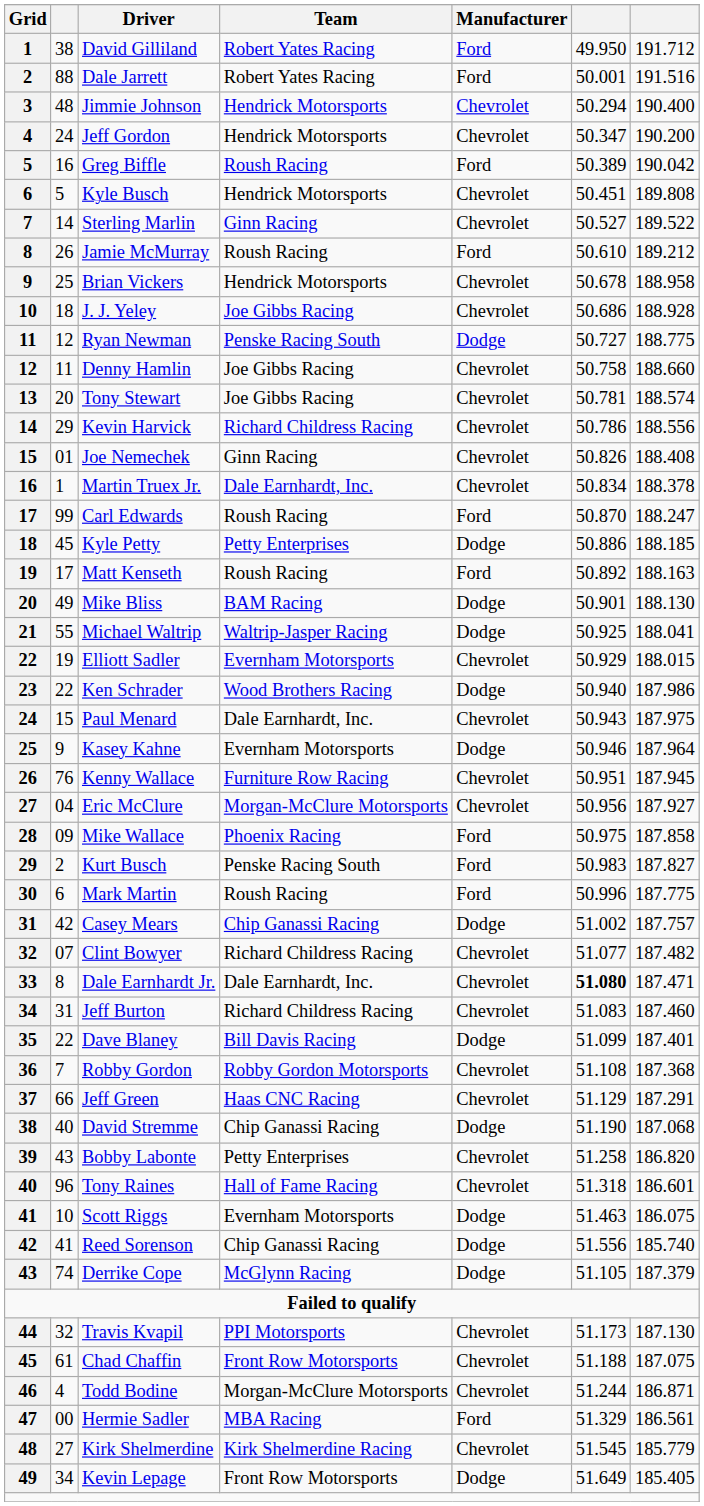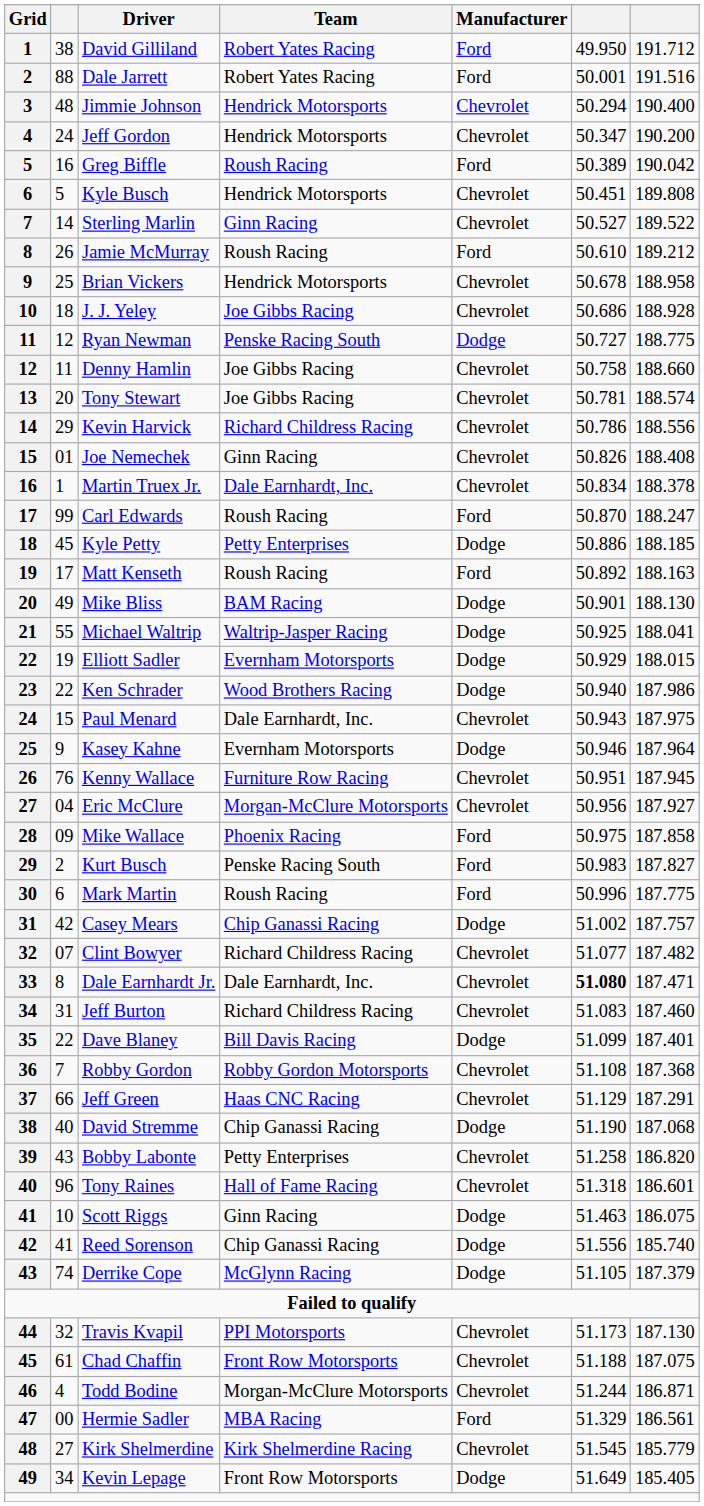 <table class="wikitable">
 <tr>
 </tr>
 <tr>
 <th scope="col">Grid</th>
 <th scope="col"></th>
 <th scope="col">Driver</th>
 <th scope="col">Team</th>
 <th scope="col">Manufacturer</th>
 <th scope="col"></th>
 <th scope="col"></th>
 </tr>
 <tr>
 <th scope="row">1</th>
 <td>38</td>
 <td><a href='#'>David Gilliland</a></td>
 <td><a href='#'>Robert Yates Racing</a></td>
 <td><a href='#'>Ford</a></td>
 <td>49.950</td>
 <td>191.712</td>
 </tr>
 <tr>
 <th scope="row">2</th>
 <td>88</td>
 <td><a href='#'>Dale Jarrett</a></td>
 <td>Robert Yates Racing</td>
 <td>Ford</td>
 <td>50.001</td>
 <td>191.516</td>
 </tr>
 <tr>
 <th scope="row">3</th>
 <td>48</td>
 <td><a href='#'>Jimmie Johnson</a></td>
 <td><a href='#'>Hendrick Motorsports</a></td>
 <td><a href='#'>Chevrolet</a></td>
 <td>50.294</td>
 <td>190.400</td>
 </tr>
 <tr>
 <th scope="row">4</th>
 <td>24</td>
 <td><a href='#'>Jeff Gordon</a></td>
 <td>Hendrick Motorsports</td>
 <td>Chevrolet</td>
 <td>50.347</td>
 <td>190.200</td>
 </tr>
 <tr>
 <th scope="row">5</th>
 <td>16</td>
 <td><a href='#'>Greg Biffle</a></td>
 <td><a href='#'>Roush Racing</a></td>
 <td>Ford</td>
 <td>50.389</td>
 <td>190.042</td>
 </tr>
 <tr>
 <th scope="row">6</th>
 <td>5</td>
 <td><a href='#'>Kyle Busch</a></td>
 <td>Hendrick Motorsports</td>
 <td>Chevrolet</td>
 <td>50.451</td>
 <td>189.808</td>
 </tr>
 <tr>
 <th scope="row">7</th>
 <td>14</td>
 <td><a href='#'>Sterling Marlin</a></td>
 <td><a href='#'>Ginn Racing</a></td>
 <td>Chevrolet</td>
 <td>50.527</td>
 <td>189.522</td>
 </tr>
 <tr>
 <th scope="row">8</th>
 <td>26</td>
 <td><a href='#'>Jamie McMurray</a></td>
 <td>Roush Racing</td>
 <td>Ford</td>
 <td>50.610</td>
 <td>189.212</td>
 </tr>
 <tr>
 <th scope="row">9</th>
 <td>25</td>
 <td><a href='#'>Brian Vickers</a></td>
 <td>Hendrick Motorsports</td>
 <td>Chevrolet</td>
 <td>50.678</td>
 <td>188.958</td>
 </tr>
 <tr>
 <th scope="row">10</th>
 <td>18</td>
 <td><a href='#'>J. J. Yeley</a></td>
 <td><a href='#'>Joe Gibbs Racing</a></td>
 <td>Chevrolet</td>
 <td>50.686</td>
 <td>188.928</td>
 </tr>
 <tr>
 <th scope="row">11</th>
 <td>12</td>
 <td><a href='#'>Ryan Newman</a></td>
 <td><a href='#'>Penske Racing South</a></td>
 <td><a href='#'>Dodge</a></td>
 <td>50.727</td>
 <td>188.775</td>
 </tr>
 <tr>
 <th scope="row">12</th>
 <td>11</td>
 <td><a href='#'>Denny Hamlin</a></td>
 <td>Joe Gibbs Racing</td>
 <td>Chevrolet</td>
 <td>50.758</td>
 <td>188.660</td>
 </tr>
 <tr>
 <th scope="row">13</th>
 <td>20</td>
 <td><a href='#'>Tony Stewart</a></td>
 <td>Joe Gibbs Racing</td>
 <td>Chevrolet</td>
 <td>50.781</td>
 <td>188.574</td>
 </tr>
 <tr>
 <th scope="row">14</th>
 <td>29</td>
 <td><a href='#'>Kevin Harvick</a></td>
 <td><a href='#'>Richard Childress Racing</a></td>
 <td>Chevrolet</td>
 <td>50.786</td>
 <td>188.556</td>
 </tr>
 <tr>
 <th scope="row">15</th>
 <td>01</td>
 <td><a href='#'>Joe Nemechek</a></td>
 <td>Ginn Racing</td>
 <td>Chevrolet</td>
 <td>50.826</td>
 <td>188.408</td>
 </tr>
 <tr>
 <th scope="row">16</th>
 <td>1</td>
 <td><a href='#'>Martin Truex Jr.</a></td>
 <td><a href='#'>Dale Earnhardt, Inc.</a></td>
 <td>Chevrolet</td>
 <td>50.834</td>
 <td>188.378</td>
 </tr>
 <tr>
 <th scope="row">17</th>
 <td>99</td>
 <td><a href='#'>Carl Edwards</a></td>
 <td>Roush Racing</td>
 <td>Ford</td>
 <td>50.870</td>
 <td>188.247</td>
 </tr>
 <tr>
 <th scope="row">18</th>
 <td>45</td>
 <td><a href='#'>Kyle Petty</a></td>
 <td><a href='#'>Petty Enterprises</a></td>
 <td>Dodge</td>
 <td>50.886</td>
 <td>188.185</td>
 </tr>
 <tr>
 <th scope="row">19</th>
 <td>17</td>
 <td><a href='#'>Matt Kenseth</a></td>
 <td>Roush Racing</td>
 <td>Ford</td>
 <td>50.892</td>
 <td>188.163</td>
 </tr>
 <tr>
 <th scope="row">20</th>
 <td>49</td>
 <td><a href='#'>Mike Bliss</a></td>
 <td><a href='#'>BAM Racing</a></td>
 <td>Dodge</td>
 <td>50.901</td>
 <td>188.130</td>
 </tr>
 <tr>
 <th scope="row">21</th>
 <td>55</td>
 <td><a href='#'>Michael Waltrip</a></td>
 <td><a href='#'>Waltrip-Jasper Racing</a></td>
 <td>Dodge</td>
 <td>50.925</td>
 <td>188.041</td>
 </tr>
 <tr>
 <th scope="row">22</th>
 <td>19</td>
 <td><a href='#'>Elliott Sadler</a></td>
 <td><a href='#'>Evernham Motorsports</a></td>
-<td>Chevrolet</td>
+<td>Dodge</td>
 <td>50.929</td>
 <td>188.015</td>
 </tr>
 <tr>
 <th scope="row">23</th>
 <td>22</td>
 <td><a href='#'>Ken Schrader</a></td>
 <td><a href='#'>Wood Brothers Racing</a></td>
 <td>Dodge</td>
 <td>50.940</td>
 <td>187.986</td>
 </tr>
 <tr>
 <th scope="row">24</th>
 <td>15</td>
 <td><a href='#'>Paul Menard</a></td>
 <td>Dale Earnhardt, Inc.</td>
 <td>Chevrolet</td>
 <td>50.943</td>
 <td>187.975</td>
 </tr>
 <tr>
 <th scope="row">25</th>
 <td>9</td>
 <td><a href='#'>Kasey Kahne</a></td>
 <td>Evernham Motorsports</td>
 <td>Dodge</td>
 <td>50.946</td>
 <td>187.964</td>
 </tr>
 <tr>
 <th scope="row">26</th>
 <td>76</td>
 <td><a href='#'>Kenny Wallace</a></td>
 <td><a href='#'>Furniture Row Racing</a></td>
 <td>Chevrolet</td>
 <td>50.951</td>
 <td>187.945</td>
 </tr>
 <tr>
 <th scope="row">27</th>
 <td>04</td>
 <td><a href='#'>Eric McClure</a></td>
 <td><a href='#'>Morgan-McClure Motorsports</a></td>
 <td>Chevrolet</td>
 <td>50.956</td>
 <td>187.927</td>
 </tr>
 <tr>
 <th scope="row">28</th>
 <td>09</td>
 <td><a href='#'>Mike Wallace</a></td>
 <td><a href='#'>Phoenix Racing</a></td>
 <td>Ford</td>
 <td>50.975</td>
 <td>187.858</td>
 </tr>
 <tr>
 <th scope="row">29</th>
 <td>2</td>
 <td><a href='#'>Kurt Busch</a></td>
 <td>Penske Racing South</td>
 <td>Ford</td>
 <td>50.983</td>
 <td>187.827</td>
 </tr>
 <tr>
 <th scope="row">30</th>
 <td>6</td>
 <td><a href='#'>Mark Martin</a></td>
 <td>Roush Racing</td>
 <td>Ford</td>
 <td>50.996</td>
 <td>187.775</td>
 </tr>
 <tr>
 <th scope="row">31</th>
 <td>42</td>
 <td><a href='#'>Casey Mears</a></td>
 <td><a href='#'>Chip Ganassi Racing</a></td>
 <td>Dodge</td>
 <td>51.002</td>
 <td>187.757</td>
 </tr>
 <tr>
 <th scope="row">32</th>
 <td>07</td>
 <td><a href='#'>Clint Bowyer</a></td>
 <td>Richard Childress Racing</td>
 <td>Chevrolet</td>
 <td>51.077</td>
 <td>187.482</td>
 </tr>
 <tr>
 <th scope="row">33</th>
 <td>8</td>
 <td><a href='#'>Dale Earnhardt Jr.</a></td>
 <td>Dale Earnhardt, Inc.</td>
 <td>Chevrolet</td>
 <td><strong>51.080</strong></td>
 <td>187.471</td>
 </tr>
 <tr>
 <th scope="row">34</th>
 <td>31</td>
 <td><a href='#'>Jeff Burton</a></td>
 <td>Richard Childress Racing</td>
 <td>Chevrolet</td>
 <td>51.083</td>
 <td>187.460</td>
 </tr>
 <tr>
 <th scope="row">35</th>
 <td>22</td>
 <td><a href='#'>Dave Blaney</a></td>
 <td><a href='#'>Bill Davis Racing</a></td>
 <td>Dodge</td>
 <td>51.099</td>
 <td>187.401</td>
 </tr>
 <tr>
 <th scope="row">36</th>
 <td>7</td>
 <td><a href='#'>Robby Gordon</a></td>
 <td><a href='#'>Robby Gordon Motorsports</a></td>
 <td>Chevrolet</td>
 <td>51.108</td>
 <td>187.368</td>
 </tr>
 <tr>
 <th scope="row">37</th>
 <td>66</td>
 <td><a href='#'>Jeff Green</a></td>
 <td><a href='#'>Haas CNC Racing</a></td>
 <td>Chevrolet</td>
 <td>51.129</td>
 <td>187.291</td>
 </tr>
 <tr>
 <th scope="row">38</th>
 <td>40</td>
 <td><a href='#'>David Stremme</a></td>
 <td>Chip Ganassi Racing</td>
 <td>Dodge</td>
 <td>51.190</td>
 <td>187.068</td>
 </tr>
 <tr>
 <th scope="row">39</th>
 <td>43</td>
 <td><a href='#'>Bobby Labonte</a></td>
 <td>Petty Enterprises</td>
 <td>Chevrolet</td>
 <td>51.258</td>
 <td>186.820</td>
 </tr>
 <tr>
 <th scope="row">40</th>
 <td>96</td>
 <td><a href='#'>Tony Raines</a></td>
 <td><a href='#'>Hall of Fame Racing</a></td>
 <td>Chevrolet</td>
 <td>51.318</td>
 <td>186.601</td>
 </tr>
 <tr>
 <th scope="row">41</th>
 <td>10</td>
 <td><a href='#'>Scott Riggs</a></td>
-<td>Evernham Motorsports</td>
+<td>Ginn Racing</td>
 <td>Dodge</td>
 <td>51.463</td>
 <td>186.075</td>
 </tr>
 <tr>
 <th scope="row">42</th>
 <td>41</td>
 <td><a href='#'>Reed Sorenson</a></td>
 <td>Chip Ganassi Racing</td>
 <td>Dodge</td>
 <td>51.556</td>
 <td>185.740</td>
 </tr>
 <tr>
 <th scope="row">43</th>
 <td>74</td>
 <td><a href='#'>Derrike Cope</a></td>
 <td><a href='#'>McGlynn Racing</a></td>
 <td>Dodge</td>
 <td>51.105</td>
 <td>187.379</td>
 </tr>
 <tr>
 <td colspan="8" style="text-align:center;"><strong>Failed to qualify</strong></td>
 </tr>
 <tr>
 <th scope="row">44</th>
 <td>32</td>
 <td><a href='#'>Travis Kvapil</a></td>
 <td><a href='#'>PPI Motorsports</a></td>
 <td>Chevrolet</td>
 <td>51.173</td>
 <td>187.130</td>
 </tr>
 <tr>
 <th scope="row">45</th>
 <td>61</td>
 <td><a href='#'>Chad Chaffin</a></td>
 <td><a href='#'>Front Row Motorsports</a></td>
 <td>Chevrolet</td>
 <td>51.188</td>
 <td>187.075</td>
 </tr>
 <tr>
 <th scope="row">46</th>
 <td>4</td>
 <td><a href='#'>Todd Bodine</a></td>
 <td>Morgan-McClure Motorsports</td>
 <td>Chevrolet</td>
 <td>51.244</td>
 <td>186.871</td>
 </tr>
 <tr>
 <th scope="row">47</th>
 <td>00</td>
 <td><a href='#'>Hermie Sadler</a></td>
 <td><a href='#'>MBA Racing</a></td>
 <td>Ford</td>
 <td>51.329</td>
 <td>186.561</td>
 </tr>
 <tr>
 <th scope="row">48</th>
 <td>27</td>
 <td><a href='#'>Kirk Shelmerdine</a></td>
 <td><a href='#'>Kirk Shelmerdine Racing</a></td>
 <td>Chevrolet</td>
 <td>51.545</td>
 <td>185.779</td>
 </tr>
 <tr>
 <th scope="row">49</th>
 <td>34</td>
 <td><a href='#'>Kevin Lepage</a></td>
 <td>Front Row Motorsports</td>
 <td>Dodge</td>
 <td>51.649</td>
 <td>185.405</td>
 </tr>
 <tr>
 <td colspan="8"></td>
 </tr>
 </table>
